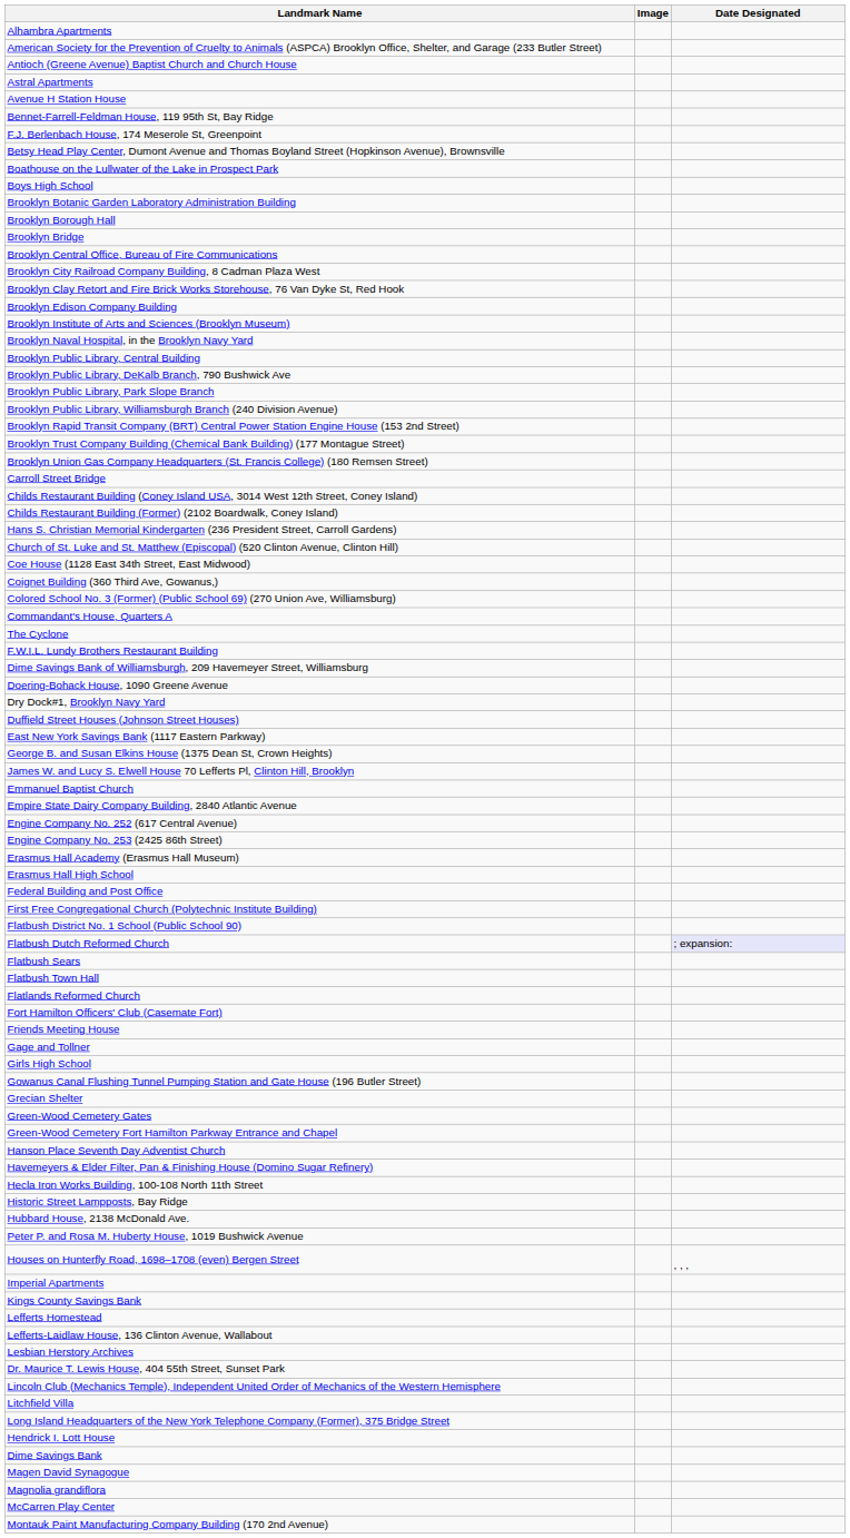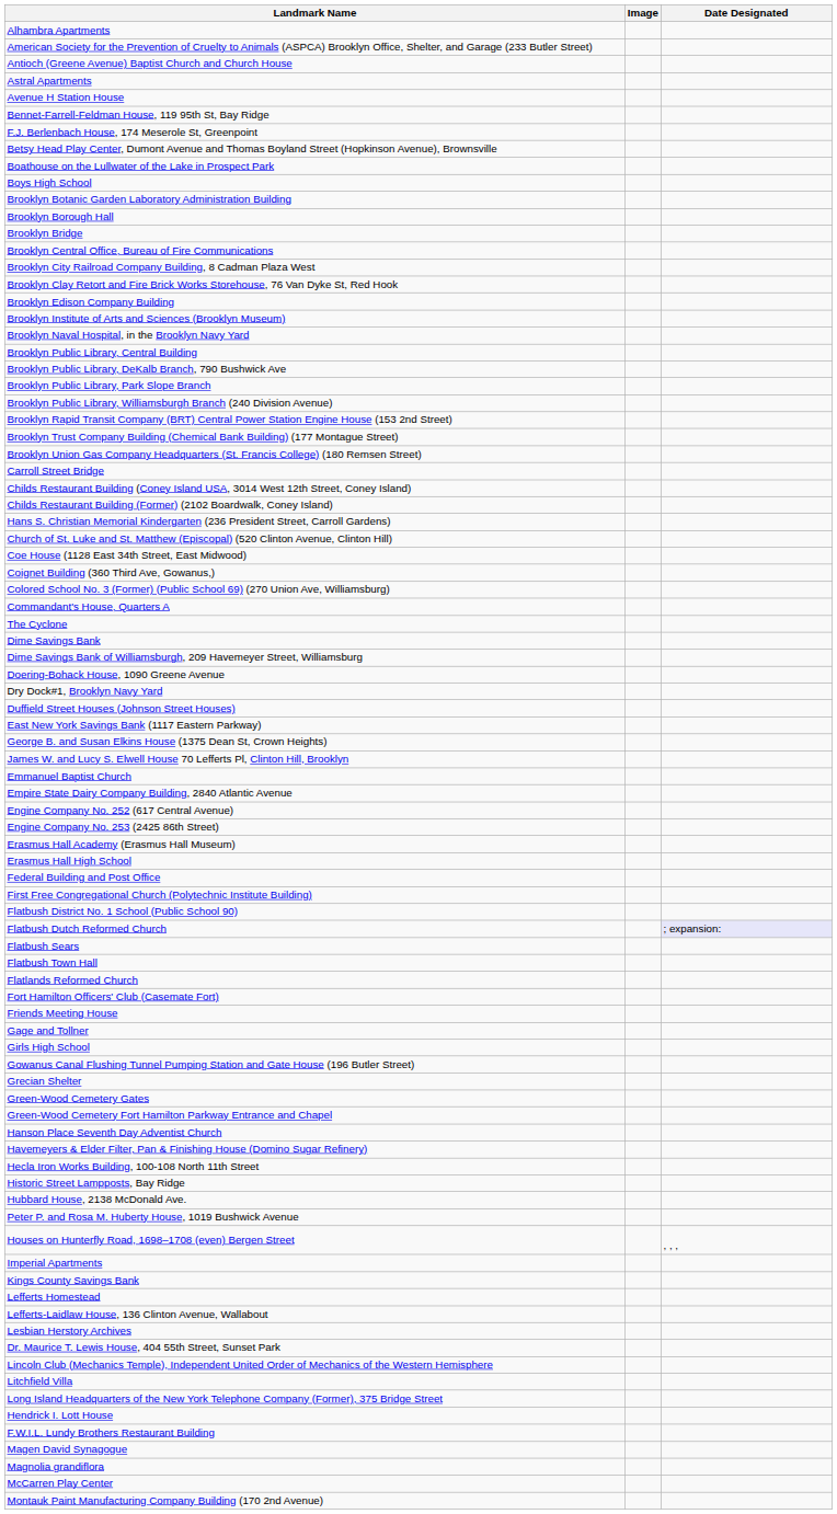 <table class="wikitable sortable" style="width:98%">
 <tr>
 <th width = 75%><strong>Landmark Name</strong></th>
 <th width = 4% class="unsortable"><strong>Image</strong></th>
 <th><strong>Date Designated</strong></th>
 </tr>
 <tr>
 <td><a href='#'>Alhambra Apartments</a></td>
 <td></td>
 <td> </td>
 </tr>
 <tr>
 <td><a href='#'>American Society for the Prevention of Cruelty to Animals</a> (ASPCA) Brooklyn Office, Shelter, and Garage (233 Butler Street)</td>
 <td></td>
 <td> </td>
 </tr>
 <tr>
 <td><a href='#'>Antioch (Greene Avenue) Baptist Church and Church House</a></td>
 <td></td>
 <td> </td>
 </tr>
 <tr>
 <td><a href='#'>Astral Apartments</a></td>
 <td></td>
 <td> </td>
 </tr>
 <tr>
 <td><a href='#'>Avenue H Station House</a></td>
 <td></td>
 <td> </td>
 </tr>
 <tr>
 <td><a href='#'>Bennet-Farrell-Feldman House</a>, 119 95th St, Bay Ridge </td>
 <td></td>
 <td> </td>
 </tr>
 <tr>
 <td><a href='#'>F.J. Berlenbach House</a>, 174 Meserole St, Greenpoint </td>
 <td></td>
 <td> </td>
 </tr>
 <tr>
 <td><a href='#'>Betsy Head Play Center</a>, Dumont Avenue and Thomas Boyland Street (Hopkinson Avenue), Brownsville </td>
 <td></td>
 <td> </td>
 </tr>
 <tr>
 <td><a href='#'>Boathouse on the Lullwater of the Lake in Prospect Park</a></td>
 <td></td>
 <td> </td>
 </tr>
 <tr>
 <td><a href='#'>Boys High School</a></td>
 <td></td>
 <td> </td>
 </tr>
 <tr>
 <td><a href='#'>Brooklyn Botanic Garden Laboratory Administration Building</a> </td>
 <td></td>
 <td> </td>
 </tr>
 <tr>
 <td><a href='#'>Brooklyn Borough Hall</a></td>
 <td></td>
 <td> </td>
 </tr>
 <tr>
 <td><a href='#'>Brooklyn Bridge</a></td>
 <td></td>
 <td> </td>
 </tr>
 <tr>
 <td><a href='#'>Brooklyn Central Office, Bureau of Fire Communications</a></td>
 <td></td>
 <td> </td>
 </tr>
 <tr>
 <td><a href='#'>Brooklyn City Railroad Company Building</a>, 8 Cadman Plaza West</td>
 <td></td>
 <td> </td>
 </tr>
 <tr>
 <td><a href='#'>Brooklyn Clay Retort and Fire Brick Works Storehouse</a>, 76 Van Dyke St, Red Hook </td>
 <td></td>
 <td> </td>
 </tr>
 <tr>
 <td><a href='#'>Brooklyn Edison Company Building</a></td>
 <td></td>
 <td> </td>
 </tr>
 <tr>
 <td><a href='#'>Brooklyn Institute of Arts and Sciences (Brooklyn Museum)</a></td>
 <td></td>
 <td> </td>
 </tr>
 <tr>
 <td><a href='#'>Brooklyn Naval Hospital</a>, in the <a href='#'>Brooklyn Navy Yard</a> </td>
 <td></td>
 <td> </td>
 </tr>
 <tr>
 <td><a href='#'>Brooklyn Public Library, Central Building</a></td>
 <td></td>
 <td> </td>
 </tr>
 <tr>
 <td><a href='#'>Brooklyn Public Library, DeKalb Branch</a>, 790 Bushwick Ave </td>
 <td></td>
 <td> </td>
 </tr>
 <tr>
 <td><a href='#'>Brooklyn Public Library, Park Slope Branch</a></td>
 <td></td>
 <td> </td>
 </tr>
 <tr>
 <td><a href='#'>Brooklyn Public Library, Williamsburgh Branch</a> (240 Division Avenue) </td>
 <td></td>
 <td> </td>
 </tr>
 <tr>
 <td><a href='#'>Brooklyn Rapid Transit Company (BRT) Central Power Station Engine House</a> (153 2nd Street)</td>
 <td></td>
 <td> </td>
 </tr>
 <tr>
 <td><a href='#'>Brooklyn Trust Company Building (Chemical Bank Building)</a> (177 Montague Street)</td>
 <td></td>
 <td> </td>
 </tr>
 <tr>
 <td><a href='#'>Brooklyn Union Gas Company Headquarters (St. Francis College)</a> (180 Remsen Street)</td>
 <td></td>
 <td> </td>
 </tr>
 <tr>
 <td><a href='#'>Carroll Street Bridge</a></td>
 <td></td>
 <td> </td>
 </tr>
 <tr>
 <td><a href='#'>Childs Restaurant Building</a> (<a href='#'>Coney Island USA</a>, 3014 West 12th Street, Coney Island) </td>
 <td></td>
 <td> </td>
 </tr>
 <tr>
 <td><a href='#'>Childs Restaurant Building (Former)</a> (2102 Boardwalk, Coney Island)</td>
 <td></td>
 <td> </td>
 </tr>
 <tr>
 <td><a href='#'>Hans S. Christian Memorial Kindergarten</a> (236 President Street, Carroll Gardens) </td>
 <td></td>
 <td> </td>
 </tr>
 <tr>
 <td><a href='#'>Church of St. Luke and St. Matthew (Episcopal)</a> (520 Clinton Avenue, Clinton Hill)</td>
 <td></td>
 <td> </td>
 </tr>
 <tr>
 <td><a href='#'>Coe House</a> (1128 East 34th Street, East Midwood) </td>
 <td></td>
 <td> </td>
 </tr>
 <tr>
 <td><a href='#'>Coignet Building</a> (360 Third Ave, Gowanus,) </td>
 <td></td>
 <td></td>
 </tr>
 <tr>
 <td><a href='#'>Colored School No. 3 (Former) (Public School 69)</a> (270 Union Ave, Williamsburg) </td>
 <td></td>
 <td> </td>
 </tr>
 <tr>
 <td><a href='#'>Commandant's House, Quarters A</a></td>
 <td></td>
 <td> </td>
 </tr>
 <tr>
 <td><a href='#'>The Cyclone</a></td>
 <td></td>
 <td> </td>
 </tr>
 <tr>
-<td><a href='#'>F.W.I.L. Lundy Brothers Restaurant Building</a></td>
+<td><a href='#'>Dime Savings Bank</a></td>
 <td></td>
 <td> </td>
 </tr>
 <tr>
 <td><a href='#'>Dime Savings Bank of Williamsburgh</a>, 209 Havemeyer Street, Williamsburg</td>
 <td></td>
 <td> </td>
 </tr>
 <tr>
 <td><a href='#'>Doering-Bohack House</a>, 1090 Greene Avenue </td>
 <td></td>
 <td> </td>
 </tr>
 <tr>
 <td>Dry Dock#1, <a href='#'>Brooklyn Navy Yard</a></td>
 <td></td>
 <td> </td>
 </tr>
 <tr>
 <td><a href='#'>Duffield Street Houses (Johnson Street Houses)</a></td>
 <td></td>
 <td> </td>
 </tr>
 <tr>
 <td><a href='#'>East New York Savings Bank</a> (1117 Eastern Parkway)</td>
 <td></td>
 <td> </td>
 </tr>
 <tr>
 <td><a href='#'>George B. and Susan Elkins House</a> (1375 Dean St, Crown Heights) </td>
 <td></td>
 <td> </td>
 </tr>
 <tr>
 <td><a href='#'>James W. and Lucy S. Elwell House</a> 70 Lefferts Pl, <a href='#'>Clinton Hill, Brooklyn</a> </td>
 <td></td>
 <td> </td>
 </tr>
 <tr>
 <td><a href='#'>Emmanuel Baptist Church</a></td>
 <td></td>
 <td> </td>
 </tr>
 <tr>
 <td><a href='#'>Empire State Dairy Company Building</a>, 2840 Atlantic Avenue  </td>
 <td></td>
 <td> </td>
 </tr>
 <tr>
 <td><a href='#'>Engine Company No. 252</a> (617 Central Avenue) </td>
 <td></td>
 <td> </td>
 </tr>
 <tr>
 <td><a href='#'>Engine Company No. 253</a> (2425 86th Street) </td>
 <td></td>
 <td> </td>
 </tr>
 <tr>
 <td><a href='#'>Erasmus Hall Academy</a> (Erasmus Hall Museum)</td>
 <td></td>
 <td> </td>
 </tr>
 <tr>
 <td><a href='#'>Erasmus Hall High School</a></td>
 <td></td>
 <td> </td>
 </tr>
 <tr>
 <td><a href='#'>Federal Building and Post Office</a></td>
 <td></td>
 <td> </td>
 </tr>
 <tr>
 <td><a href='#'>First Free Congregational Church (Polytechnic Institute Building)</a></td>
 <td></td>
 <td> </td>
 </tr>
 <tr>
 <td><a href='#'>Flatbush District No. 1 School (Public School 90)</a></td>
 <td></td>
 <td> </td>
 </tr>
 <tr>
 <td><a href='#'>Flatbush Dutch Reformed Church</a></td>
 <td></td>
 <td style="background: lavender;"> ; expansion:  </td>
 </tr>
 <tr>
 <td><a href='#'>Flatbush Sears</a> </td>
 <td></td>
 <td> </td>
 </tr>
 <tr>
 <td><a href='#'>Flatbush Town Hall</a></td>
 <td></td>
 <td> </td>
 </tr>
 <tr>
 <td><a href='#'>Flatlands Reformed Church</a></td>
 <td></td>
 <td> </td>
 </tr>
 <tr>
 <td><a href='#'>Fort Hamilton Officers' Club (Casemate Fort)</a> </td>
 <td></td>
 <td> </td>
 </tr>
 <tr>
 <td><a href='#'>Friends Meeting House</a></td>
 <td></td>
 <td> </td>
 </tr>
 <tr>
 <td><a href='#'>Gage and Tollner</a></td>
 <td></td>
 <td> </td>
 </tr>
 <tr>
 <td><a href='#'>Girls High School</a></td>
 <td></td>
 <td> </td>
 </tr>
 <tr>
 <td><a href='#'>Gowanus Canal Flushing Tunnel Pumping Station and Gate House</a> (196 Butler Street)</td>
 <td></td>
 <td> </td>
 </tr>
 <tr>
 <td><a href='#'>Grecian Shelter</a></td>
 <td></td>
 <td> </td>
 </tr>
 <tr>
 <td><a href='#'>Green-Wood Cemetery Gates</a></td>
 <td></td>
 <td> </td>
 </tr>
 <tr>
 <td><a href='#'>Green-Wood Cemetery Fort Hamilton Parkway Entrance and Chapel</a></td>
 <td></td>
 <td> </td>
 </tr>
 <tr>
 <td><a href='#'>Hanson Place Seventh Day Adventist Church</a></td>
 <td></td>
 <td> </td>
 </tr>
 <tr>
 <td><a href='#'>Havemeyers & Elder Filter, Pan & Finishing House (Domino Sugar Refinery)</a></td>
 <td></td>
 <td> </td>
 </tr>
 <tr>
 <td><a href='#'>Hecla Iron Works Building</a>, 100-108 North 11th Street </td>
 <td></td>
 <td> </td>
 </tr>
 <tr>
 <td><a href='#'>Historic Street Lampposts</a>, Bay Ridge</td>
 <td></td>
 <td> </td>
 </tr>
 <tr>
 <td><a href='#'>Hubbard House</a>, 2138 McDonald Ave. </td>
 <td></td>
 <td> </td>
 </tr>
 <tr>
 <td><a href='#'>Peter P. and Rosa M. Huberty House</a>, 1019 Bushwick Avenue</td>
 <td></td>
 <td> </td>
 </tr>
 <tr>
 <td><a href='#'>Houses on Hunterfly Road, 1698–1708 (even) Bergen Street</a></td>
 <td></td>
 <td><br>, , , </td>
 </tr>
 <tr>
 <td><a href='#'>Imperial Apartments</a></td>
 <td></td>
 <td> </td>
 </tr>
 <tr>
 <td><a href='#'>Kings County Savings Bank</a></td>
 <td></td>
 <td> </td>
 </tr>
 <tr>
 <td><a href='#'>Lefferts Homestead</a></td>
 <td></td>
 <td> </td>
 </tr>
 <tr>
 <td><a href='#'>Lefferts-Laidlaw House</a>, 136 Clinton Avenue, Wallabout</td>
 <td></td>
 <td> </td>
 </tr>
 <tr>
 <td><a href='#'>Lesbian Herstory Archives</a></td>
 <td></td>
 <td> </td>
 </tr>
 <tr>
 <td><a href='#'>Dr. Maurice T. Lewis House</a>, 404 55th Street, Sunset Park </td>
 <td></td>
 <td> </td>
 </tr>
 <tr>
 <td><a href='#'>Lincoln Club (Mechanics Temple), Independent United Order of Mechanics of the Western Hemisphere</a></td>
 <td></td>
 <td> </td>
 </tr>
 <tr>
 <td><a href='#'>Litchfield Villa</a></td>
 <td></td>
 <td> </td>
 </tr>
 <tr>
 <td><a href='#'>Long Island Headquarters of the New York Telephone Company (Former), 375 Bridge Street</a></td>
 <td></td>
 <td> </td>
 </tr>
 <tr>
 <td><a href='#'>Hendrick I. Lott House</a></td>
 <td></td>
 <td> </td>
 </tr>
 <tr>
-<td><a href='#'>Dime Savings Bank</a></td>
+<td><a href='#'>F.W.I.L. Lundy Brothers Restaurant Building</a></td>
 <td></td>
 <td> </td>
 </tr>
 <tr>
 <td><a href='#'>Magen David Synagogue</a></td>
 <td></td>
 <td> </td>
 </tr>
 <tr>
 <td><a href='#'>Magnolia grandiflora</a></td>
 <td></td>
 <td> </td>
 </tr>
 <tr>
 <td><a href='#'>McCarren Play Center</a></td>
 <td></td>
 <td> </td>
 </tr>
 <tr>
 <td><a href='#'>Montauk Paint Manufacturing Company Building</a> (170 2nd Avenue)</td>
 <td></td>
 <td> </td>
 </tr>
 </table>
